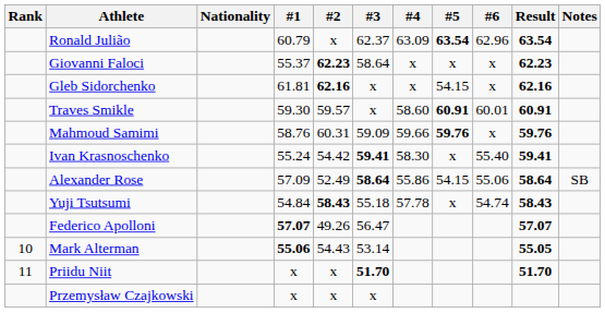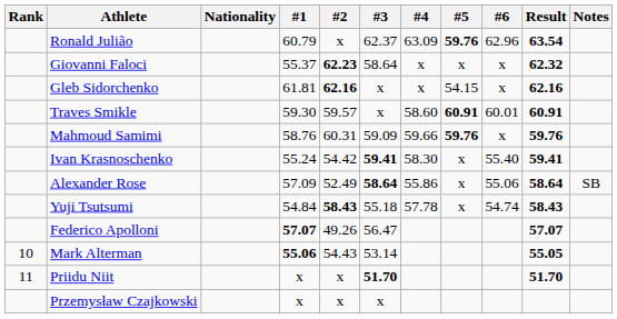 <table class="wikitable sortable" style="text-align:center">
 <tr>
 <th>Rank</th>
 <th>Athlete</th>
 <th>Nationality</th>
 <th>#1</th>
 <th>#2</th>
 <th>#3</th>
 <th>#4</th>
 <th>#5</th>
 <th>#6</th>
 <th>Result</th>
 <th>Notes</th>
 </tr>
 <tr>
 <td></td>
 <td align="left"><a href='#'>Ronald Julião</a></td>
 <td align=left></td>
 <td>60.79</td>
 <td>x</td>
 <td>62.37</td>
 <td>63.09</td>
-<td><strong>63.54</strong></td>
+<td><strong>59.76</strong></td>
 <td>62.96</td>
 <td><strong>63.54</strong></td>
 <td></td>
 </tr>
 <tr>
 <td></td>
 <td align="left"><a href='#'>Giovanni Faloci</a></td>
 <td align=left></td>
 <td>55.37</td>
 <td><strong>62.23</strong></td>
 <td>58.64</td>
 <td>x</td>
 <td>x</td>
 <td>x</td>
-<td><strong>62.23</strong></td>
+<td><strong>62.32</strong></td>
 <td></td>
 </tr>
 <tr>
 <td></td>
 <td align="left"><a href='#'>Gleb Sidorchenko</a></td>
 <td align=left></td>
 <td>61.81</td>
 <td><strong>62.16</strong></td>
 <td>x</td>
 <td>x</td>
 <td>54.15</td>
 <td>x</td>
 <td><strong>62.16</strong></td>
 <td></td>
 </tr>
 <tr>
 <td></td>
 <td align="left"><a href='#'>Traves Smikle</a></td>
 <td align=left></td>
 <td>59.30</td>
 <td>59.57</td>
 <td>x</td>
 <td>58.60</td>
 <td><strong>60.91</strong></td>
 <td>60.01</td>
 <td><strong>60.91</strong></td>
 <td></td>
 </tr>
 <tr>
 <td></td>
 <td align="left"><a href='#'>Mahmoud Samimi</a></td>
 <td align=left></td>
 <td>58.76</td>
 <td>60.31</td>
 <td>59.09</td>
 <td>59.66</td>
 <td><strong>59.76</strong></td>
 <td>x</td>
 <td><strong>59.76</strong></td>
 <td></td>
 </tr>
 <tr>
 <td></td>
 <td align="left"><a href='#'>Ivan Krasnoschenko</a></td>
 <td align=left></td>
 <td>55.24</td>
 <td>54.42</td>
 <td><strong>59.41</strong></td>
 <td>58.30</td>
 <td>x</td>
 <td>55.40</td>
 <td><strong>59.41</strong></td>
 <td></td>
 </tr>
 <tr>
 <td></td>
 <td align="left"><a href='#'>Alexander Rose</a></td>
 <td align=left></td>
 <td>57.09</td>
 <td>52.49</td>
 <td><strong>58.64</strong></td>
 <td>55.86</td>
-<td>54.15</td>
+<td>x</td>
 <td>55.06</td>
 <td><strong>58.64</strong></td>
 <td>SB</td>
 </tr>
 <tr>
 <td></td>
 <td align="left"><a href='#'>Yuji Tsutsumi</a></td>
 <td align=left></td>
 <td>54.84</td>
 <td><strong>58.43</strong></td>
 <td>55.18</td>
 <td>57.78</td>
 <td>x</td>
 <td>54.74</td>
 <td><strong>58.43</strong></td>
 <td></td>
 </tr>
 <tr>
 <td></td>
 <td align="left"><a href='#'>Federico Apolloni</a></td>
 <td align=left></td>
 <td><strong>57.07</strong></td>
 <td>49.26</td>
 <td>56.47</td>
 <td></td>
 <td></td>
 <td></td>
 <td><strong>57.07</strong></td>
 <td></td>
 </tr>
 <tr>
 <td>10</td>
 <td align="left"><a href='#'>Mark Alterman</a></td>
 <td align=left></td>
 <td><strong>55.06</strong></td>
 <td>54.43</td>
 <td>53.14</td>
 <td></td>
 <td></td>
 <td></td>
 <td><strong>55.05</strong></td>
 <td></td>
 </tr>
 <tr>
 <td>11</td>
 <td align="left"><a href='#'>Priidu Niit</a></td>
 <td align=left></td>
 <td>x</td>
 <td>x</td>
 <td><strong>51.70</strong></td>
 <td></td>
 <td></td>
 <td></td>
 <td><strong>51.70</strong></td>
 <td></td>
 </tr>
 <tr>
 <td></td>
 <td align="left"><a href='#'>Przemysław Czajkowski</a></td>
 <td align=left></td>
 <td>x</td>
 <td>x</td>
 <td>x</td>
 <td></td>
 <td></td>
 <td></td>
 <td><strong></strong></td>
 <td></td>
 </tr>
 </table>
